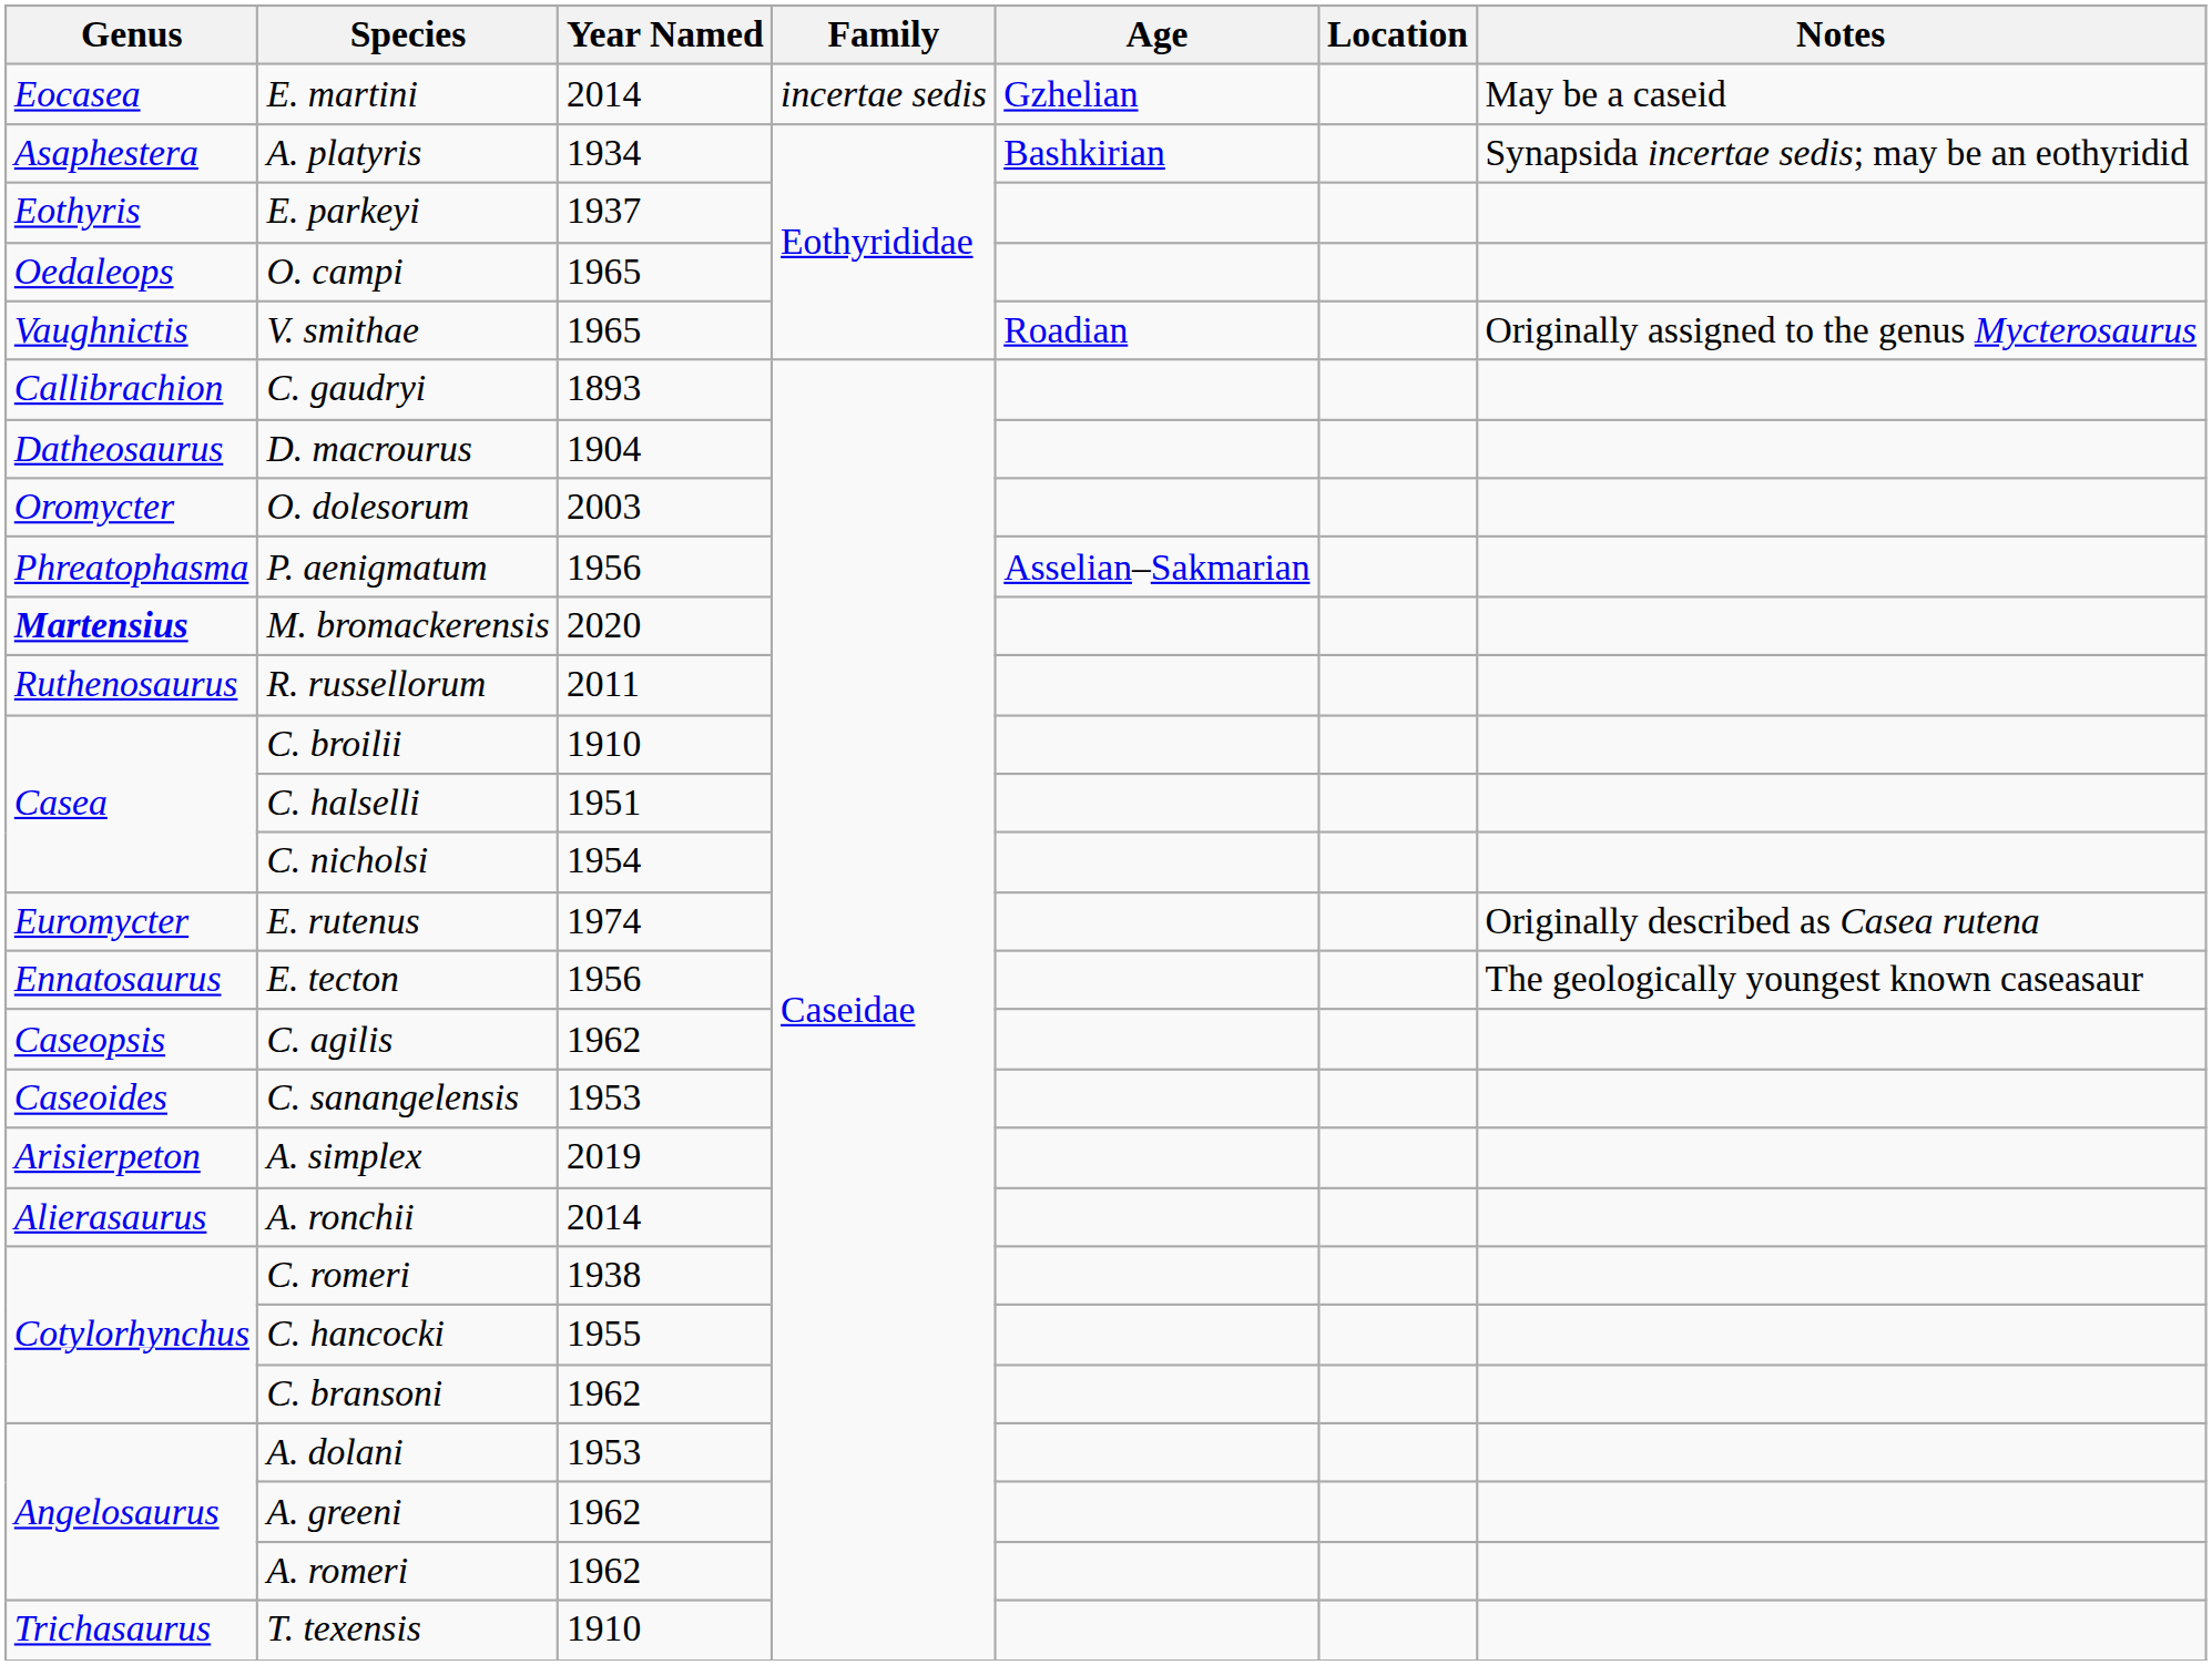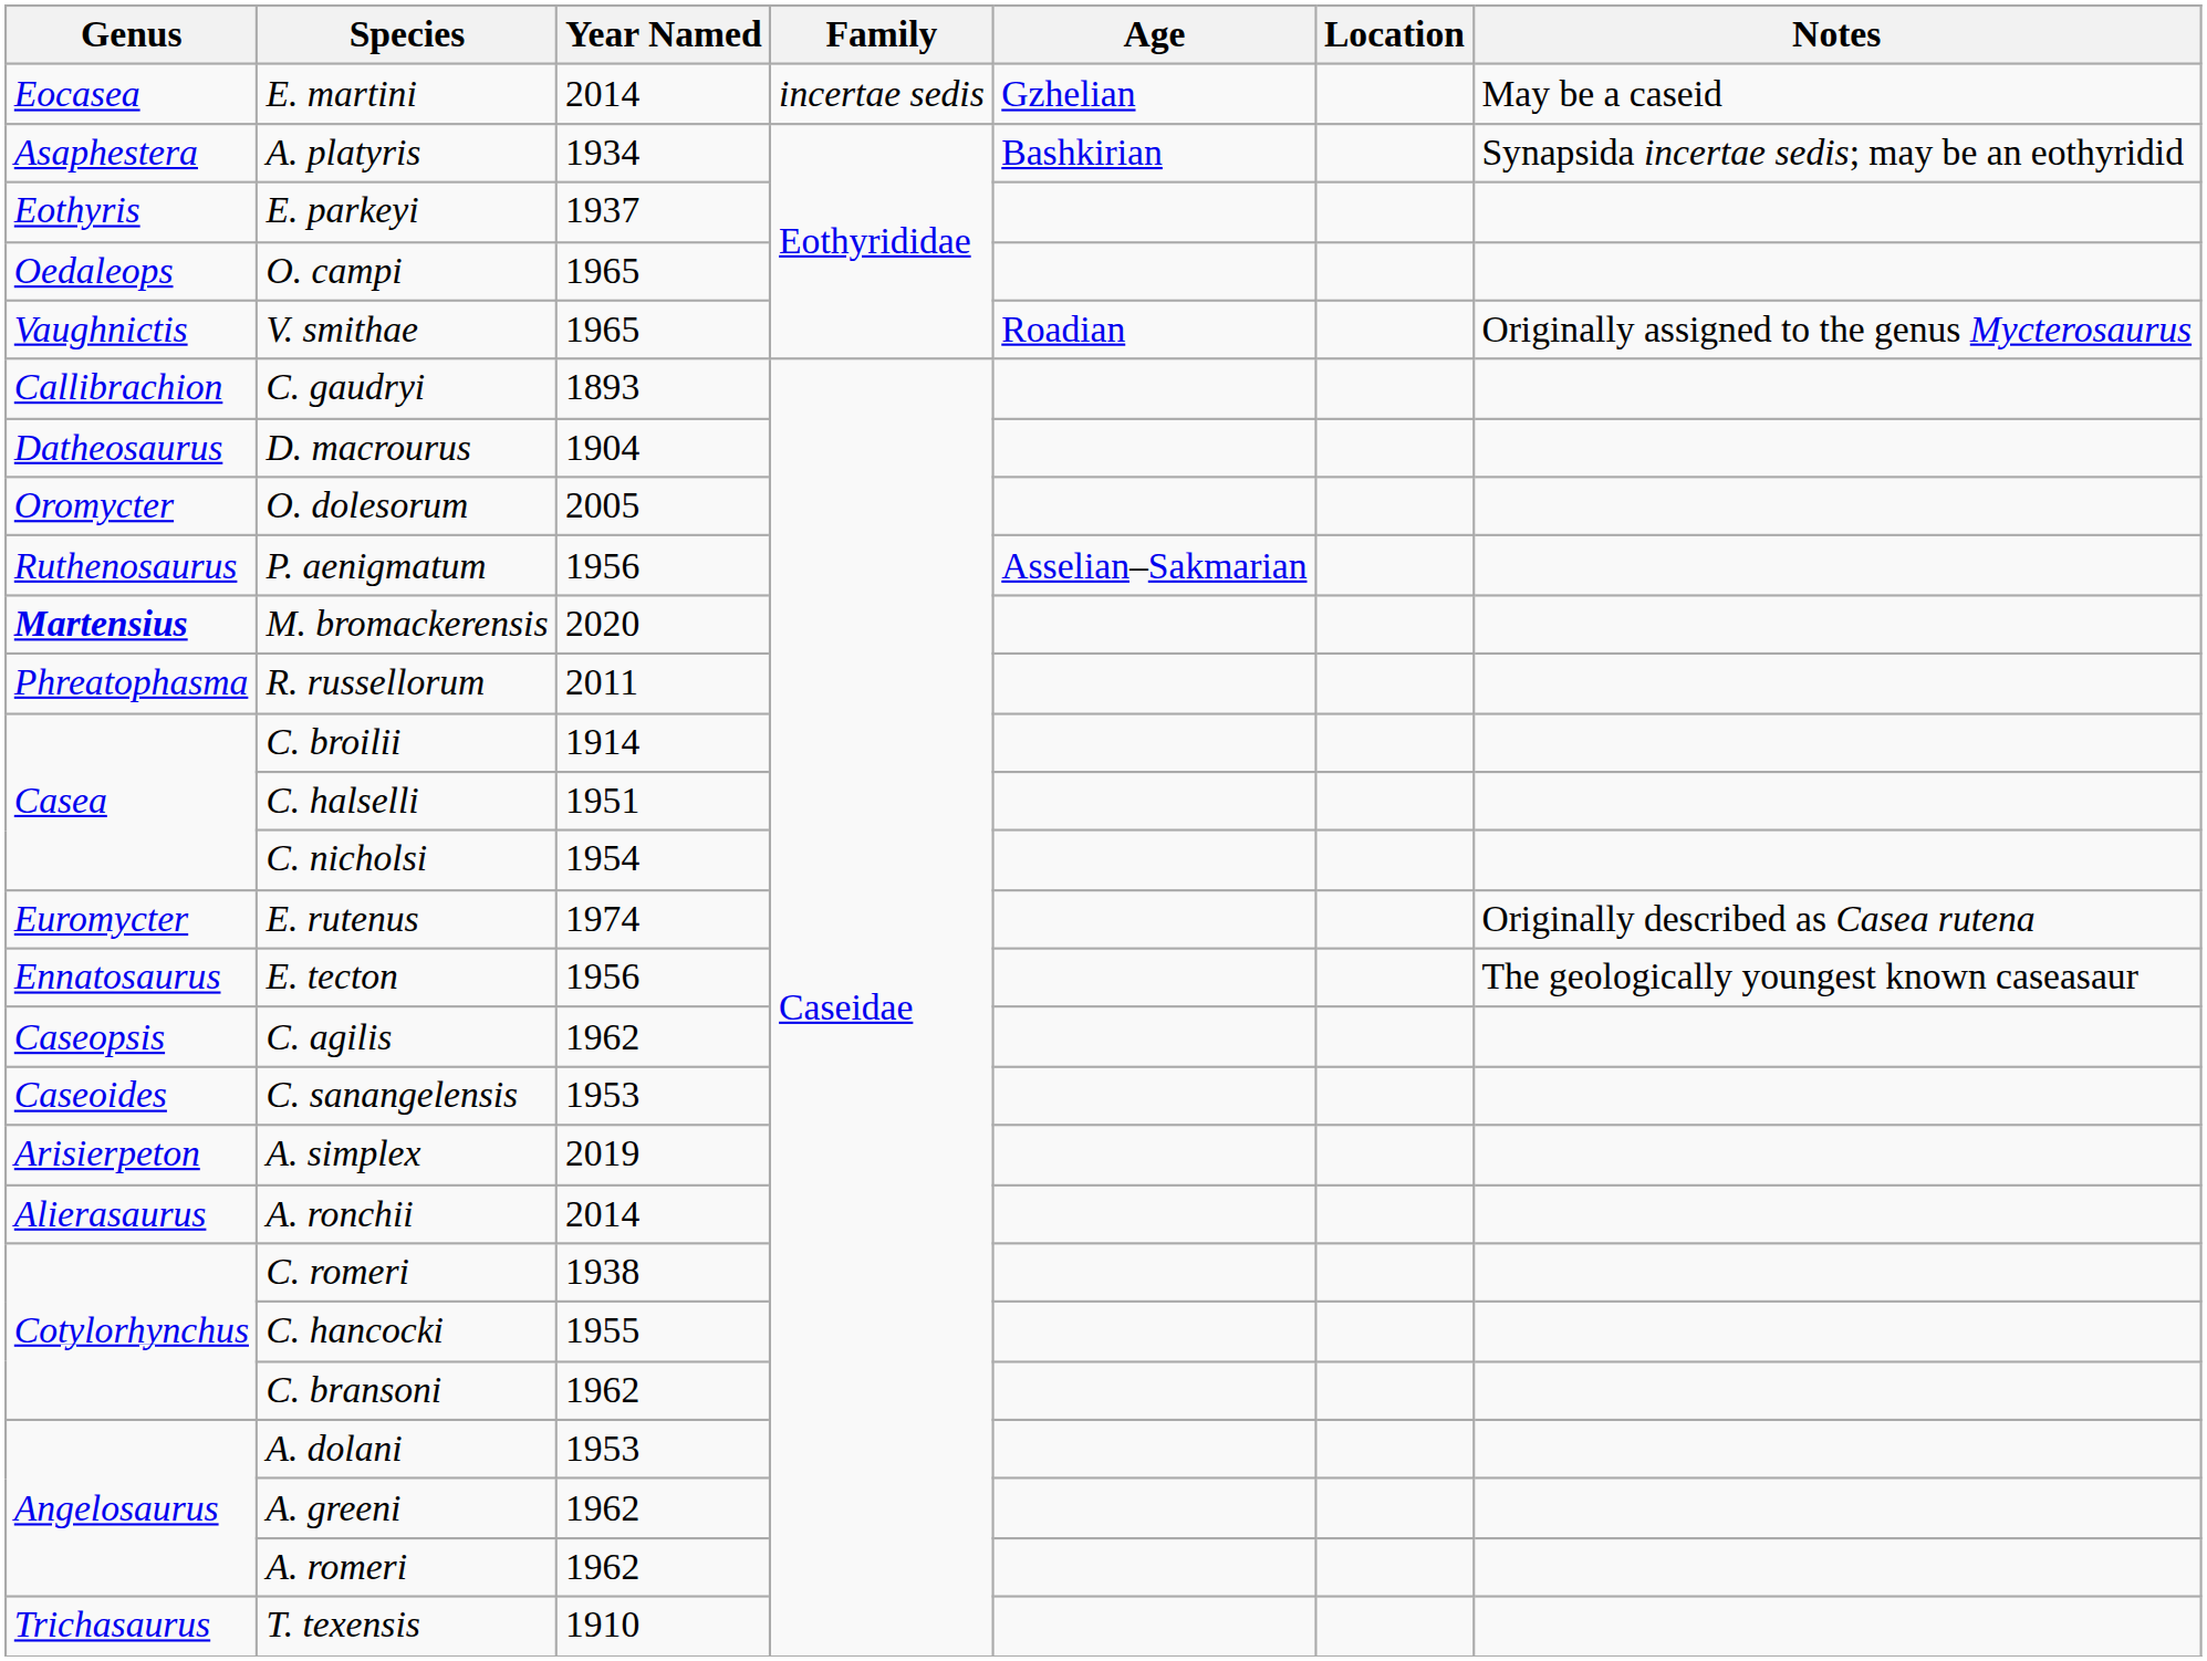 <table class="wikitable sortable mw-collapsible autocollapse">
 <tr>
 <th scope="col">Genus</th>
 <th scope="col">Species</th>
 <th scope="col">Year Named</th>
 <th scope="col">Family</th>
 <th scope="col">Age</th>
 <th scope="col">Location</th>
 <th scope="col" class="unsortable">Notes</th>
 </tr>
 <tr>
 <td><em><a href='#'>Eocasea</a></em></td>
 <td><em>E. martini</em></td>
 <td>2014</td>
 <td><em>incertae sedis</em></td>
 <td><a href='#'>Gzhelian</a></td>
 <td></td>
 <td>May be a caseid</td>
 </tr>
 <tr>
 <td><em><a href='#'>Asaphestera</a></em></td>
 <td><em>A. platyris</em></td>
 <td>1934</td>
 <td rowspan=4><a href='#'>Eothyrididae</a></td>
 <td><a href='#'>Bashkirian</a></td>
 <td></td>
 <td>Synapsida <em>incertae sedis</em>; may be an eothyridid</td>
 </tr>
 <tr>
 <td><em><a href='#'>Eothyris</a></em></td>
 <td><em>E. parkeyi</em></td>
 <td>1937</td>
 <td></td>
 <td></td>
 <td></td>
 </tr>
 <tr>
 <td><em><a href='#'>Oedaleops</a></em></td>
 <td><em>O. campi</em></td>
 <td>1965</td>
 <td></td>
 <td></td>
 <td></td>
 </tr>
 <tr>
 <td><em><a href='#'>Vaughnictis</a></em></td>
 <td><em>V. smithae</em></td>
 <td>1965</td>
 <td><a href='#'>Roadian</a></td>
 <td></td>
 <td>Originally assigned to the genus <em><a href='#'>Mycterosaurus</a></em></td>
 </tr>
 <tr>
 <td><em><a href='#'>Callibrachion</a></em></td>
 <td><em>C. gaudryi</em></td>
 <td>1893</td>
 <td rowspan=22><a href='#'>Caseidae</a></td>
 <td></td>
 <td></td>
 <td></td>
 </tr>
 <tr>
 <td><em><a href='#'>Datheosaurus</a></em></td>
 <td><em>D. macrourus</em></td>
 <td>1904</td>
 <td></td>
 <td></td>
 <td></td>
 </tr>
 <tr>
 <td><em><a href='#'>Oromycter</a></em></td>
 <td><em>O. dolesorum</em></td>
-<td>2003</td>
+<td>2005</td>
 <td></td>
 <td></td>
 <td></td>
 </tr>
 <tr>
-<td><em><a href='#'>Phreatophasma</a></em></td>
+<td><em><a href='#'>Ruthenosaurus</a></em></td>
 <td><em>P. aenigmatum</em></td>
 <td>1956</td>
 <td><a href='#'>Asselian</a>–<a href='#'>Sakmarian</a></td>
 <td></td>
 <td></td>
 </tr>
 <tr>
 <td><strong><em><a href='#'>Martensius</a></em></strong></td>
 <td><em>M. bromackerensis</em></td>
 <td>2020</td>
 <td></td>
 <td></td>
 <td></td>
 </tr>
 <tr>
-<td><em><a href='#'>Ruthenosaurus</a></em></td>
+<td><em><a href='#'>Phreatophasma</a></em></td>
 <td><em>R. russellorum</em></td>
 <td>2011</td>
 <td></td>
 <td></td>
 <td></td>
 </tr>
 <tr>
 <td rowspan=3><em><a href='#'>Casea</a></em></td>
 <td><em>C. broilii</em></td>
-<td>1910</td>
+<td>1914</td>
 <td></td>
 <td></td>
 <td></td>
 </tr>
 <tr>
 <td><em>C. halselli</em></td>
 <td>1951</td>
 <td></td>
 <td></td>
 <td></td>
 </tr>
 <tr>
 <td><em>C. nicholsi</em></td>
 <td>1954</td>
 <td></td>
 <td></td>
 <td></td>
 </tr>
 <tr>
 <td><em><a href='#'>Euromycter</a></em></td>
 <td><em>E. rutenus</em></td>
 <td>1974</td>
 <td></td>
 <td></td>
 <td>Originally described as <em>Casea rutena</em></td>
 </tr>
 <tr>
 <td><em><a href='#'>Ennatosaurus</a></em></td>
 <td><em>E. tecton</em></td>
 <td>1956</td>
 <td></td>
 <td></td>
 <td>The geologically youngest known caseasaur</td>
 </tr>
 <tr>
 <td><em><a href='#'>Caseopsis</a></em></td>
 <td><em>C. agilis</em></td>
 <td>1962</td>
 <td></td>
 <td></td>
 <td></td>
 </tr>
 <tr>
 <td><em><a href='#'>Caseoides</a></em></td>
 <td><em>C. sanangelensis</em></td>
 <td>1953</td>
 <td></td>
 <td></td>
 <td></td>
 </tr>
 <tr>
 <td><em><a href='#'>Arisierpeton</a></em></td>
 <td><em>A. simplex</em></td>
 <td>2019</td>
 <td></td>
 <td></td>
 <td></td>
 </tr>
 <tr>
 <td><em><a href='#'>Alierasaurus</a></em></td>
 <td><em>A. ronchii</em></td>
 <td>2014</td>
 <td></td>
 <td></td>
 <td></td>
 </tr>
 <tr>
 <td rowspan=3><em><a href='#'>Cotylorhynchus</a></em></td>
 <td><em>C. romeri</em></td>
 <td>1938</td>
 <td></td>
 <td></td>
 <td></td>
 </tr>
 <tr>
 <td><em>C. hancocki</em></td>
 <td>1955</td>
 <td></td>
 <td></td>
 <td></td>
 </tr>
 <tr>
 <td><em>C. bransoni</em></td>
 <td>1962</td>
 <td></td>
 <td></td>
 <td></td>
 </tr>
 <tr>
 <td rowspan=3><em><a href='#'>Angelosaurus</a></em></td>
 <td><em>A. dolani</em></td>
 <td>1953</td>
 <td></td>
 <td></td>
 <td></td>
 </tr>
 <tr>
 <td><em>A. greeni</em></td>
 <td>1962</td>
 <td></td>
 <td></td>
 <td></td>
 </tr>
 <tr>
 <td><em>A. romeri</em></td>
 <td>1962</td>
 <td></td>
 <td></td>
 <td></td>
 </tr>
 <tr>
 <td><em><a href='#'>Trichasaurus</a></em></td>
 <td><em>T. texensis</em></td>
 <td>1910</td>
 <td></td>
 <td></td>
 <td></td>
 </tr>
 <tr>
 </tr>
 </table>
